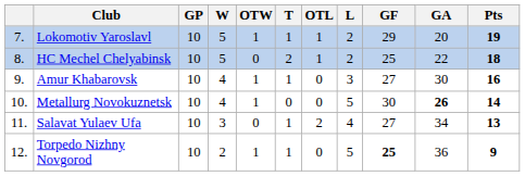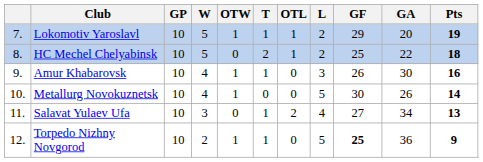 <table class="wikitable">
 <tr>
 <th width="30"></th>
 <th width="200">Club</th>
 <th width="30">GP</th>
 <th width="30">W</th>
 <th width="30">OTW</th>
 <th width="30">T</th>
 <th width="30">OTL</th>
 <th width="30">L</th>
 <th width="70">GF</th>
 <th width="70">GA</th>
 <th width="70">Pts</th>
 </tr>
 <tr bgcolor="#BCD2EE" align="center">
 <td>7.</td>
 <td align="left"><a href='#'>Lokomotiv Yaroslavl</a></td>
 <td>10</td>
 <td>5</td>
 <td>1</td>
 <td>1</td>
 <td>1</td>
 <td>2</td>
 <td>29</td>
 <td>20</td>
 <td><strong>19</strong></td>
 </tr>
 <tr bgcolor="#BCD2EE" align="center">
 <td>8.</td>
 <td align="left"><a href='#'>HC Mechel Chelyabinsk</a></td>
 <td>10</td>
 <td>5</td>
 <td>0</td>
 <td>2</td>
 <td>1</td>
 <td>2</td>
 <td>25</td>
 <td>22</td>
 <td><strong>18</strong></td>
 </tr>
 <tr bgcolor="#FFFFFF" align="center">
 <td>9.</td>
 <td align="left"><a href='#'>Amur Khabarovsk</a></td>
 <td>10</td>
 <td>4</td>
 <td>1</td>
 <td>1</td>
 <td>0</td>
 <td>3</td>
-<td>27</td>
+<td>26</td>
 <td>30</td>
 <td><strong>16</strong></td>
 </tr>
 <tr bgcolor="#FFFFFF" align="center">
 <td>10.</td>
 <td align="left"><a href='#'>Metallurg Novokuznetsk</a></td>
 <td>10</td>
 <td>4</td>
 <td>1</td>
 <td>0</td>
 <td>0</td>
 <td>5</td>
 <td>30</td>
-<td><strong>26</strong></td>
+<td>26</td>
 <td><strong>14</strong></td>
 </tr>
 <tr bgcolor="#FFFFFF" align="center">
 <td>11.</td>
 <td align="left"><a href='#'>Salavat Yulaev Ufa</a></td>
 <td>10</td>
 <td>3</td>
 <td>0</td>
 <td>1</td>
 <td>2</td>
 <td>4</td>
 <td>27</td>
 <td>34</td>
 <td><strong>13</strong></td>
 </tr>
 <tr bgcolor="#FFFFFF" align="center">
 <td>12.</td>
 <td align="left"><a href='#'>Torpedo Nizhny Novgorod</a></td>
 <td>10</td>
 <td>2</td>
 <td>1</td>
 <td>1</td>
 <td>0</td>
 <td>5</td>
 <td><strong>25</strong></td>
 <td>36</td>
 <td><strong>9</strong></td>
 </tr>
 </table>
